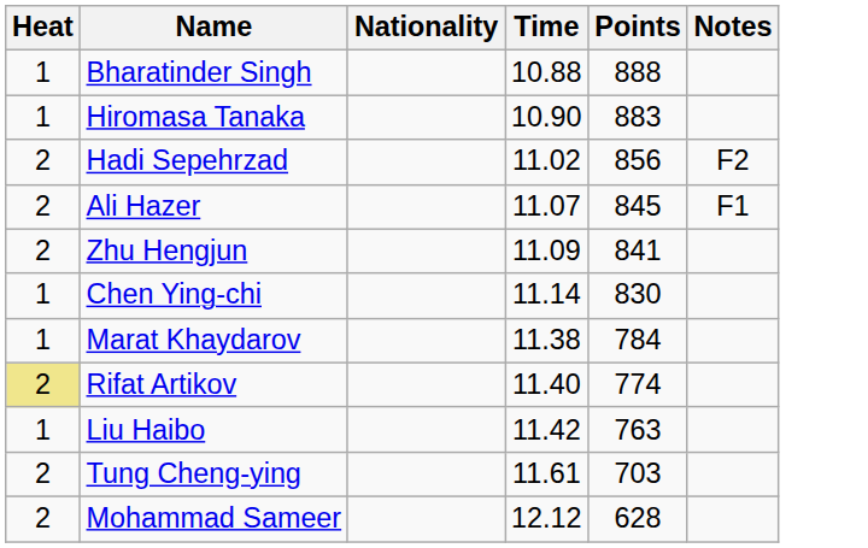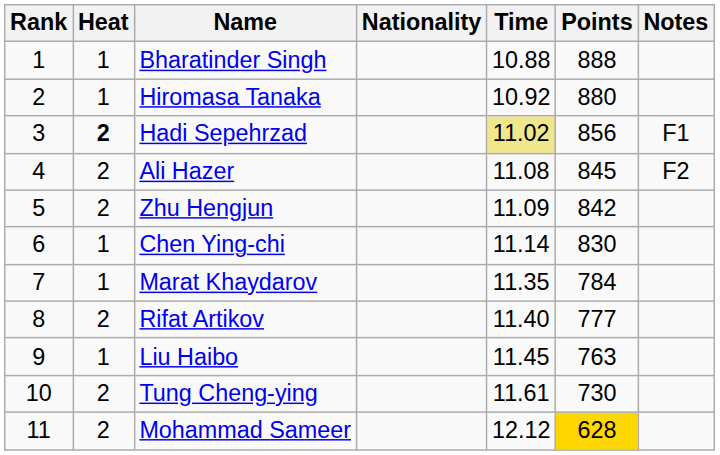 <table class="wikitable sortable" style="text-align:center">
 <tr>
+<th>Rank</th>
 <th>Heat</th>
 <th>Name</th>
 <th>Nationality</th>
 <th>Time</th>
 <th>Points</th>
 <th>Notes</th>
 </tr>
 <tr>
 <td>1</td>
+<td>1</td>
 <td align="left"><a href='#'>Bharatinder Singh</a></td>
 <td align=left></td>
 <td>10.88</td>
 <td>888</td>
 <td></td>
 </tr>
 <tr>
+<td>2</td>
 <td>1</td>
 <td align="left"><a href='#'>Hiromasa Tanaka</a></td>
 <td align=left></td>
-<td>10.90</td>
-<td>883</td>
+<td>10.92</td>
+<td>880</td>
 <td></td>
 </tr>
 <tr>
-<td>2</td>
+<td>3</td>
+<td><strong>2</strong></td>
 <td align="left"><a href='#'>Hadi Sepehrzad</a></td>
 <td align=left></td>
-<td>11.02</td>
+<td style="background: khaki;">11.02</td>
 <td>856</td>
+<td>F1</td>
+</tr>
+<tr>
+<td>4</td>
+<td>2</td>
+<td align="left"><a href='#'>Ali Hazer</a></td>
+<td align=left></td>
+<td>11.08</td>
+<td>845</td>
 <td>F2</td>
 </tr>
 <tr>
-<td>2</td>
-<td align="left"><a href='#'>Ali Hazer</a></td>
-<td align=left></td>
-<td>11.07</td>
-<td>845</td>
-<td>F1</td>
-</tr>
-<tr>
+<td>5</td>
 <td>2</td>
 <td align="left"><a href='#'>Zhu Hengjun</a></td>
 <td align=left></td>
 <td>11.09</td>
-<td>841</td>
+<td>842</td>
 <td></td>
 </tr>
 <tr>
+<td>6</td>
 <td>1</td>
 <td align="left"><a href='#'>Chen Ying-chi</a></td>
 <td align=left></td>
 <td>11.14</td>
 <td>830</td>
 <td></td>
 </tr>
 <tr>
+<td>7</td>
 <td>1</td>
 <td align="left"><a href='#'>Marat Khaydarov</a></td>
 <td align=left></td>
-<td>11.38</td>
+<td>11.35</td>
 <td>784</td>
 <td></td>
 </tr>
 <tr>
-<td style="background: khaki;">2</td>
+<td>8</td>
+<td>2</td>
 <td align="left"><a href='#'>Rifat Artikov</a></td>
 <td align=left></td>
 <td>11.40</td>
-<td>774</td>
+<td>777</td>
 <td></td>
 </tr>
 <tr>
+<td>9</td>
 <td>1</td>
 <td align="left"><a href='#'>Liu Haibo</a></td>
 <td align=left></td>
-<td>11.42</td>
+<td>11.45</td>
 <td>763</td>
 <td></td>
 </tr>
 <tr>
+<td>10</td>
 <td>2</td>
 <td align="left"><a href='#'>Tung Cheng-ying</a></td>
 <td align=left></td>
 <td>11.61</td>
-<td>703</td>
+<td>730</td>
 <td></td>
 </tr>
 <tr>
+<td>11</td>
 <td>2</td>
 <td align="left"><a href='#'>Mohammad Sameer</a></td>
 <td align=left></td>
 <td>12.12</td>
-<td>628</td>
+<td style="background: gold;">628</td>
 <td></td>
 </tr>
 </table>
